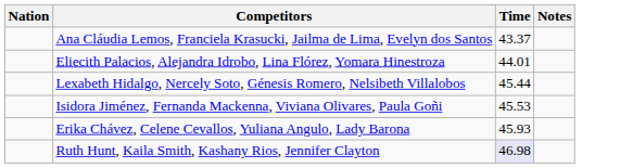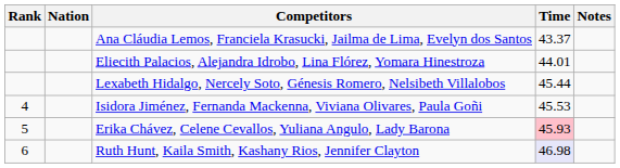 <table class="wikitable sortable" style="text-align:center">
 <tr>
+<th>Rank</th>
 <th>Nation</th>
 <th>Competitors</th>
 <th>Time</th>
 <th>Notes</th>
 </tr>
 <tr>
+<td></td>
 <td align=left></td>
 <td align=left><a href='#'>Ana Cláudia Lemos</a>, <a href='#'>Franciela Krasucki</a>, <a href='#'>Jailma de Lima</a>, <a href='#'>Evelyn dos Santos</a></td>
 <td>43.37</td>
 <td></td>
 </tr>
 <tr>
+<td></td>
 <td align=left></td>
 <td align=left><a href='#'>Eliecith Palacios</a>, <a href='#'>Alejandra Idrobo</a>, <a href='#'>Lina Flórez</a>, <a href='#'>Yomara Hinestroza</a></td>
 <td>44.01</td>
 <td></td>
 </tr>
 <tr>
+<td></td>
 <td align=left></td>
 <td align=left><a href='#'>Lexabeth Hidalgo</a>, <a href='#'>Nercely Soto</a>, <a href='#'>Génesis Romero</a>, <a href='#'>Nelsibeth Villalobos</a></td>
 <td>45.44</td>
 <td></td>
 </tr>
 <tr>
+<td>4</td>
 <td align=left></td>
 <td align=left><a href='#'>Isidora Jiménez</a>, <a href='#'>Fernanda Mackenna</a>, <a href='#'>Viviana Olivares</a>, <a href='#'>Paula Goñi</a></td>
 <td>45.53</td>
 <td></td>
 </tr>
 <tr>
+<td>5</td>
 <td align=left></td>
 <td align=left><a href='#'>Erika Chávez</a>, <a href='#'>Celene Cevallos</a>, <a href='#'>Yuliana Angulo</a>, <a href='#'>Lady Barona</a></td>
-<td>45.93</td>
+<td style="background: pink;">45.93</td>
 <td></td>
 </tr>
 <tr>
+<td>6</td>
 <td align=left></td>
 <td align=left><a href='#'>Ruth Hunt</a>, <a href='#'>Kaila Smith</a>, <a href='#'>Kashany Rios</a>, <a href='#'>Jennifer Clayton</a></td>
 <td style="background: lavender;">46.98</td>
 <td></td>
 </tr>
 </table>
